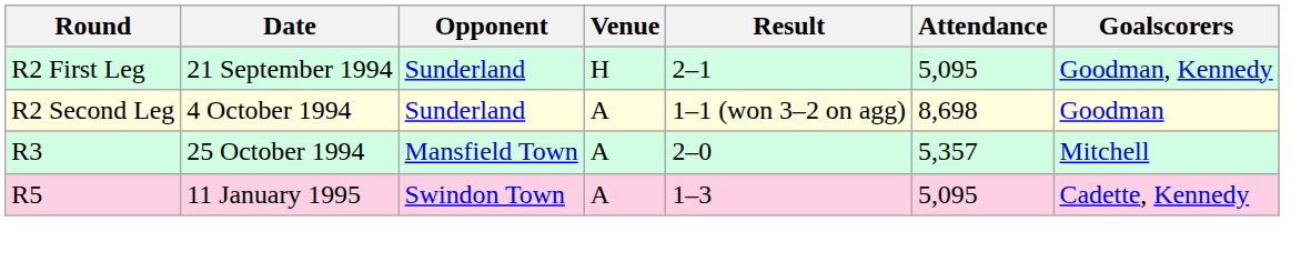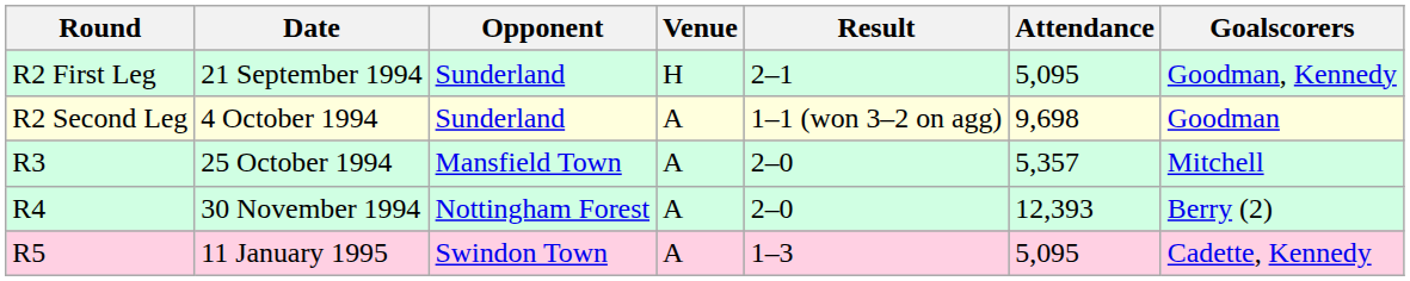 <table class="wikitable">
 <tr>
 <th>Round</th>
 <th>Date</th>
 <th>Opponent</th>
 <th>Venue</th>
 <th>Result</th>
 <th>Attendance</th>
 <th>Goalscorers</th>
 </tr>
 <tr style="background-color: #d0ffe3;">
 <td>R2 First Leg</td>
 <td>21 September 1994</td>
 <td><a href='#'>Sunderland</a></td>
 <td>H</td>
 <td>2–1</td>
 <td>5,095</td>
 <td><a href='#'>Goodman</a>, <a href='#'>Kennedy</a></td>
 </tr>
 <tr style="background-color: #ffffdd;">
 <td>R2 Second Leg</td>
 <td>4 October 1994</td>
 <td><a href='#'>Sunderland</a></td>
 <td>A</td>
 <td>1–1 (won 3–2 on agg)</td>
-<td>8,698</td>
+<td>9,698</td>
 <td><a href='#'>Goodman</a></td>
 </tr>
 <tr style="background-color: #d0ffe3;">
 <td>R3</td>
 <td>25 October 1994</td>
 <td><a href='#'>Mansfield Town</a></td>
 <td>A</td>
 <td>2–0</td>
 <td>5,357</td>
 <td><a href='#'>Mitchell</a></td>
 </tr>
+<tr style="background-color: #d0ffe3;">
+<td>R4</td>
+<td>30 November 1994</td>
+<td><a href='#'>Nottingham Forest</a></td>
+<td>A</td>
+<td>2–0</td>
+<td>12,393</td>
+<td><a href='#'>Berry</a> (2)</td>
+</tr>
 <tr style="background-color: #ffd0e3;">
 <td>R5</td>
 <td>11 January 1995</td>
 <td><a href='#'>Swindon Town</a></td>
 <td>A</td>
 <td>1–3</td>
 <td>5,095</td>
 <td><a href='#'>Cadette</a>, <a href='#'>Kennedy</a></td>
 </tr>
 </table>
